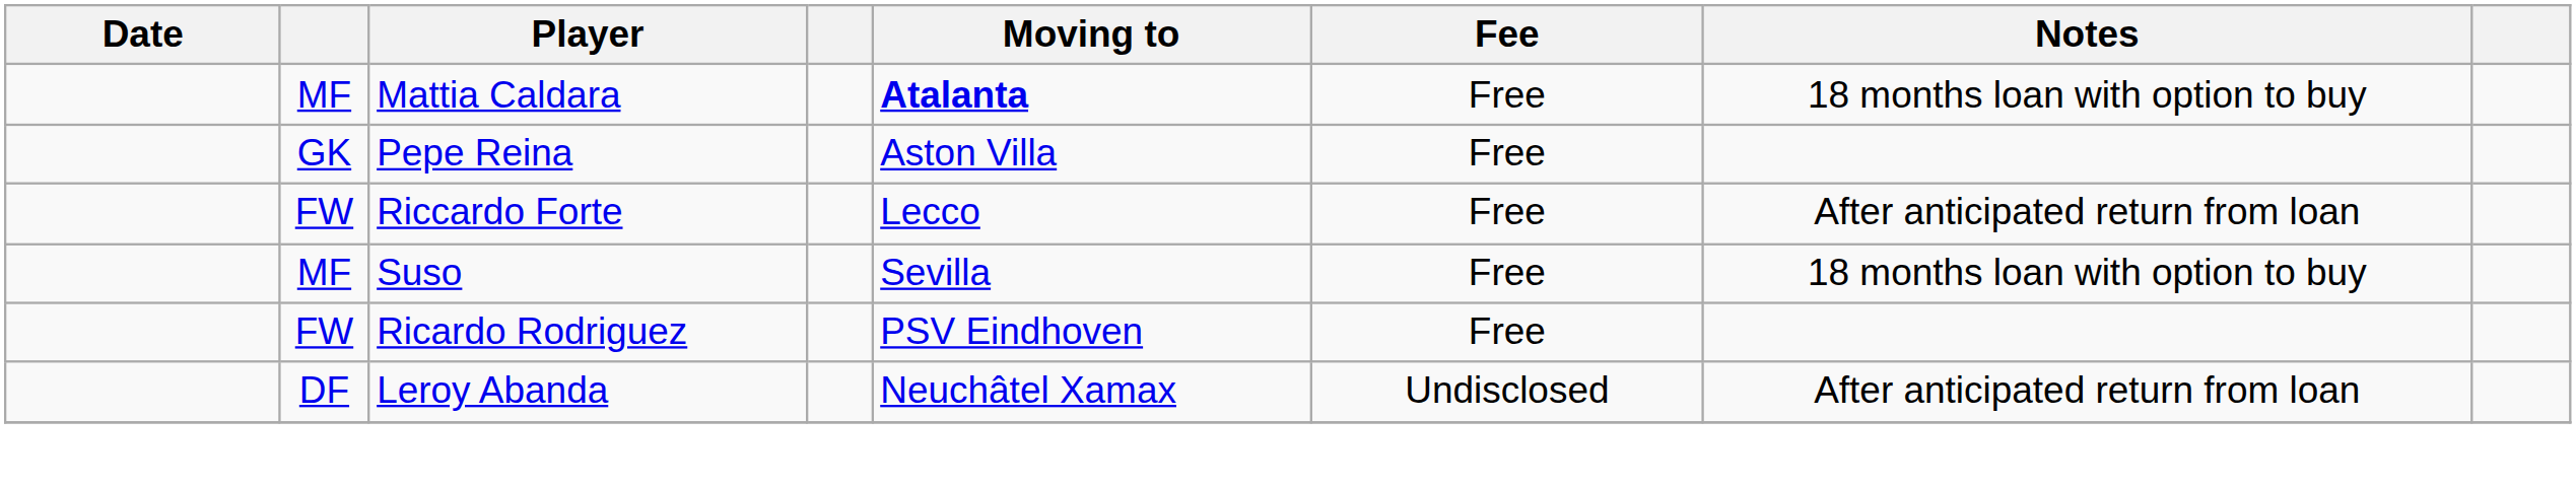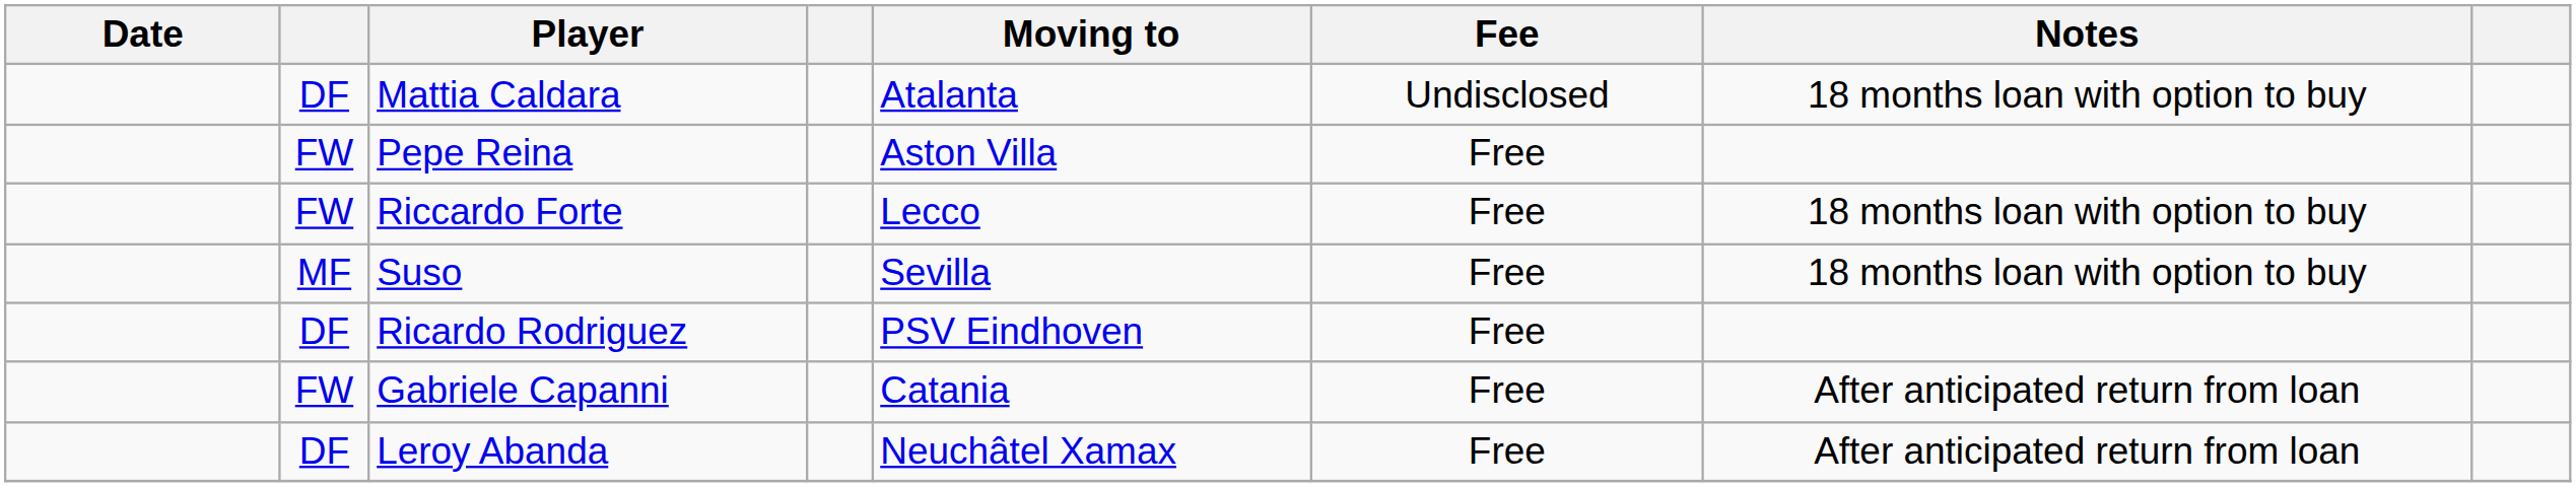 <table class="wikitable sortable">
 <tr>
 <th style="width:110px">Date</th>
 <th style="width:30px"></th>
 <th style="width:180px">Player</th>
 <th style="width:20px"></th>
 <th style="width:180px">Moving to</th>
 <th style="width:160px">Fee</th>
 <th style="width:320px" class="unsortable">Notes</th>
 <th style="width:35px"></th>
 </tr>
 <tr>
 <td></td>
-<td style="text-align:center"><a href='#'>MF</a></td>
+<td style="text-align:center"><a href='#'>DF</a></td>
 <td> <a href='#'>Mattia Caldara</a></td>
 <td style="text-align:center"></td>
-<td><strong> <a href='#'>Atalanta</a></strong></td>
-<td style="text-align:center">Free</td>
+<td> <a href='#'>Atalanta</a></td>
+<td style="text-align:center">Undisclosed</td>
 <td style="text-align:center">18 months loan with option to buy</td>
 <td></td>
 </tr>
 <tr>
 <td></td>
-<td style="text-align:center"><a href='#'>GK</a></td>
+<td style="text-align:center"><a href='#'>FW</a></td>
 <td> <a href='#'>Pepe Reina</a></td>
 <td style="text-align:center"></td>
 <td> <a href='#'>Aston Villa</a></td>
 <td style="text-align:center">Free</td>
 <td style="text-align:center"></td>
 <td></td>
 </tr>
 <tr>
 <td></td>
 <td style="text-align:center"><a href='#'>FW</a></td>
 <td> <a href='#'>Riccardo Forte</a></td>
 <td style="text-align:center"></td>
 <td> <a href='#'>Lecco</a></td>
 <td style="text-align:center">Free</td>
-<td style="text-align:center">After anticipated return from loan</td>
+<td style="text-align:center">18 months loan with option to buy</td>
 <td></td>
 </tr>
 <tr>
 <td></td>
 <td style="text-align:center"><a href='#'>MF</a></td>
 <td> <a href='#'>Suso</a></td>
 <td style="text-align:center"></td>
 <td> <a href='#'>Sevilla</a></td>
 <td style="text-align:center">Free</td>
 <td style="text-align:center">18 months loan with option to buy</td>
 <td></td>
 </tr>
 <tr>
 <td></td>
-<td style="text-align:center"><a href='#'>FW</a></td>
+<td style="text-align:center"><a href='#'>DF</a></td>
 <td> <a href='#'>Ricardo Rodriguez</a></td>
 <td style="text-align:center"></td>
 <td> <a href='#'>PSV Eindhoven</a></td>
 <td style="text-align:center">Free</td>
 <td style="text-align:center"></td>
 <td></td>
 </tr>
 <tr>
 <td></td>
+<td style="text-align:center"><a href='#'>FW</a></td>
+<td> <a href='#'>Gabriele Capanni</a></td>
+<td style="text-align:center"></td>
+<td> <a href='#'>Catania</a></td>
+<td style="text-align:center">Free</td>
+<td style="text-align:center">After anticipated return from loan</td>
+<td></td>
+</tr>
+<tr>
+<td></td>
 <td style="text-align:center"><a href='#'>DF</a></td>
 <td>  <a href='#'>Leroy Abanda</a></td>
 <td style="text-align:center"></td>
 <td> <a href='#'>Neuchâtel Xamax</a></td>
-<td style="text-align:center">Undisclosed</td>
+<td style="text-align:center">Free</td>
 <td style="text-align:center">After anticipated return from loan</td>
 <td></td>
 </tr>
 <tr>
 </tr>
 </table>
